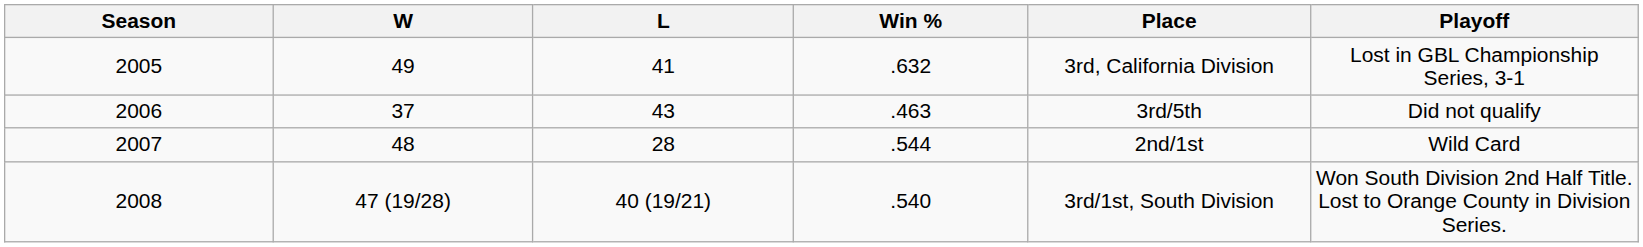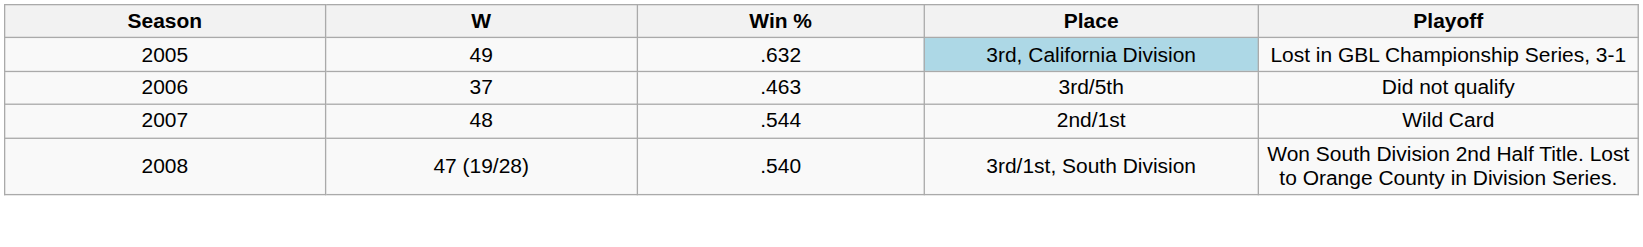 <table class="wikitable">
 <tr>
 <th bgcolor="#DDDDFF" width="3%">Season</th>
 <th bgcolor="#DDDDFF" width="3%">W</th>
-<th bgcolor="#DDDDFF" width="3%">L</th>
 <th bgcolor="#DDDDFF" width="3%">Win %</th>
 <th bgcolor="#DDDDFF" width="3%">Place</th>
 <th bgcolor="#DDDDFF" width="3%">Playoff</th>
 </tr>
 <tr>
 <td align=center>2005</td>
 <td align=center>49</td>
-<td align=center>41</td>
 <td align=center>.632</td>
-<td align=center>3rd, California Division</td>
+<td align=center style="background: lightblue;">3rd, California Division</td>
 <td align=center>Lost in GBL Championship Series, 3-1</td>
 </tr>
 <tr>
 <td align=center>2006</td>
 <td align=center>37</td>
-<td align=center>43</td>
 <td align=center>.463</td>
 <td align=center>3rd/5th</td>
 <td align=center>Did not qualify</td>
 </tr>
 <tr>
 <td align=center>2007</td>
 <td align=center>48</td>
-<td align=center>28</td>
 <td align=center>.544</td>
 <td align=center>2nd/1st</td>
 <td align=center>Wild Card</td>
 </tr>
 <tr>
 <td align=center>2008</td>
 <td align=center>47 (19/28)</td>
-<td align=center>40 (19/21)</td>
 <td align=center>.540</td>
 <td align=center>3rd/1st, South Division</td>
 <td align=center>Won South Division 2nd Half Title.  Lost to Orange County in Division Series.</td>
 </tr>
 </table>
